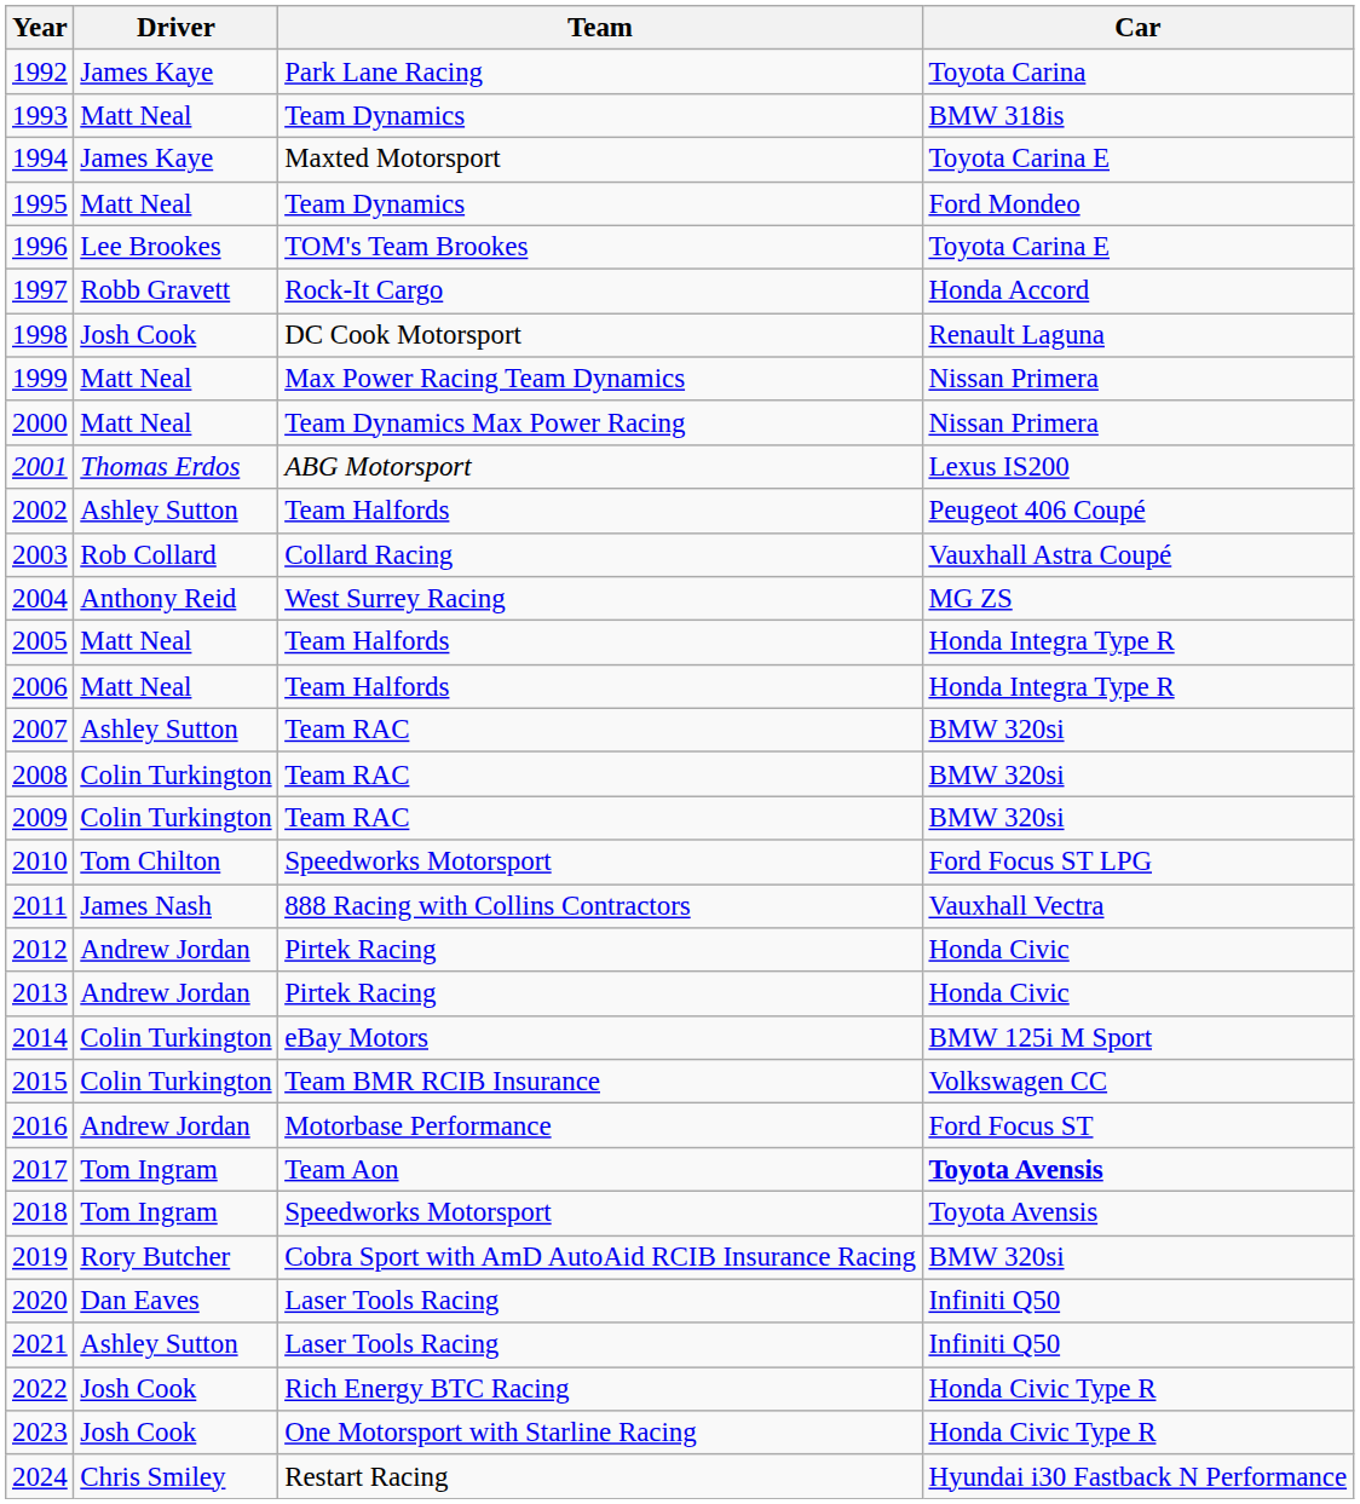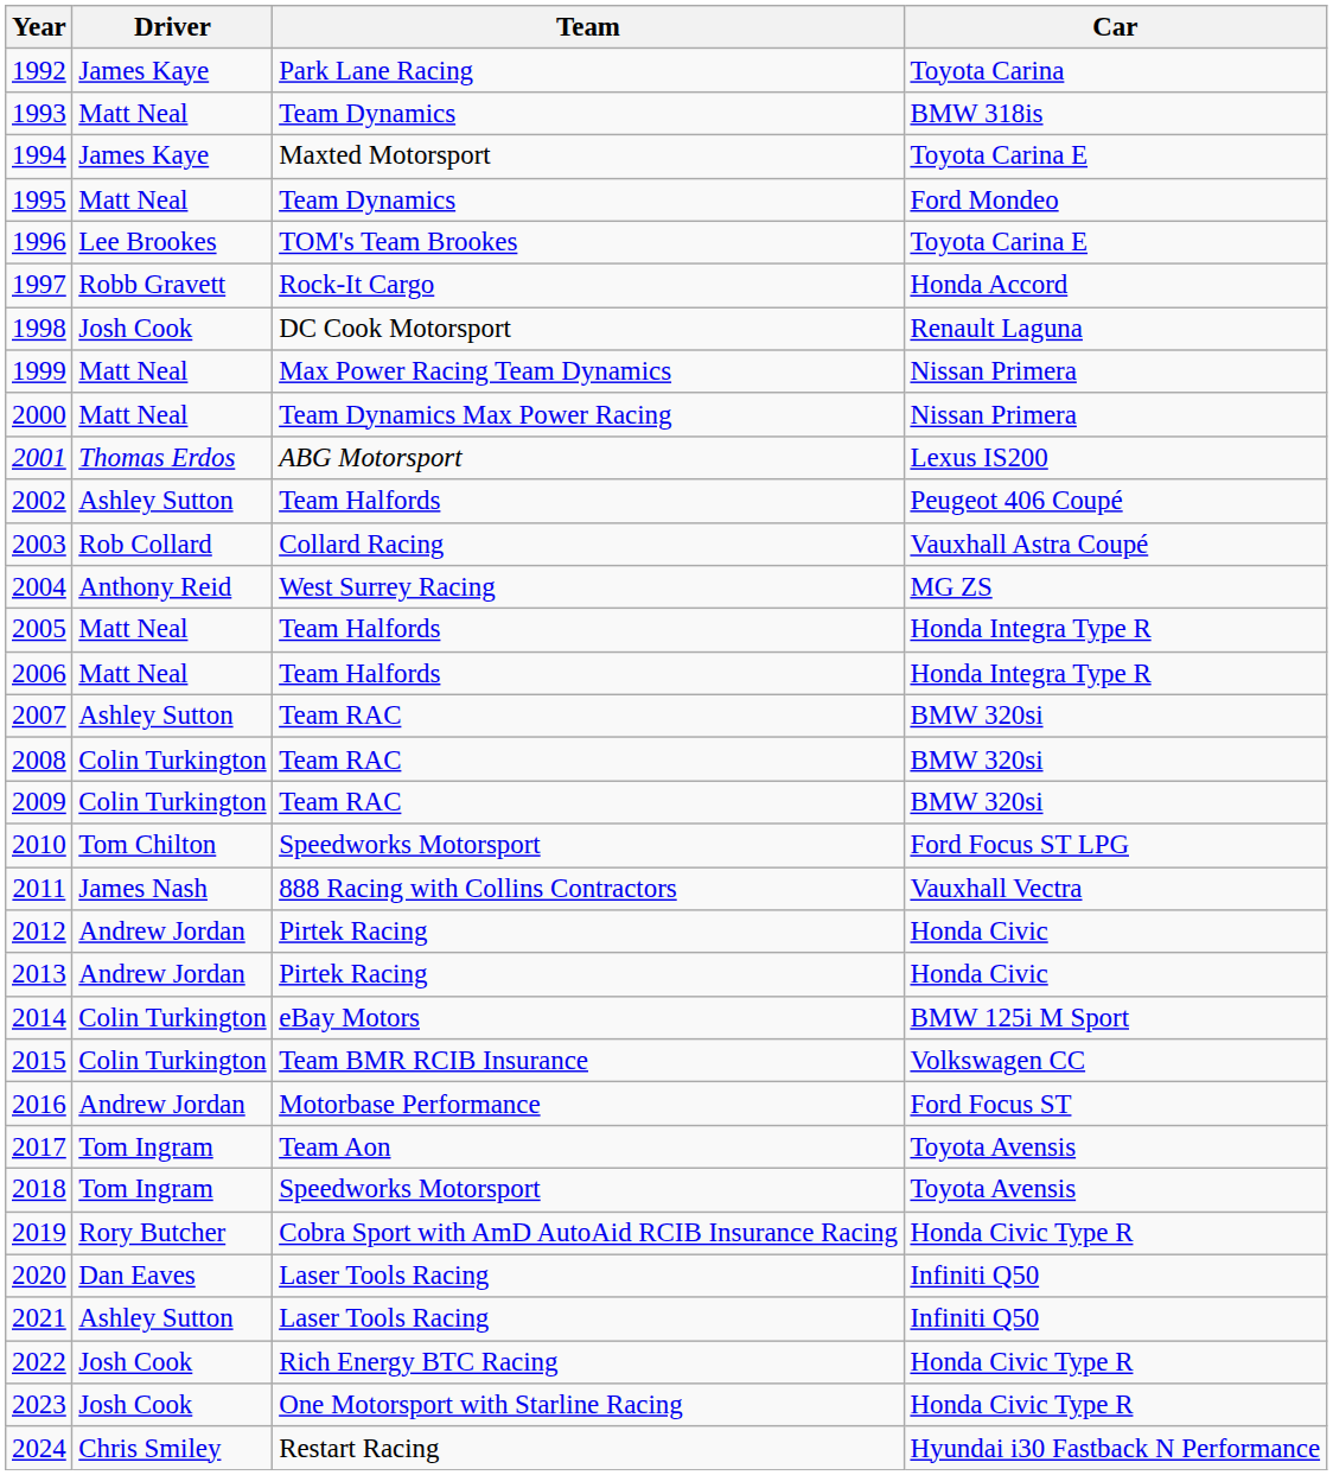 <table class="wikitable sortable">
 <tr>
 <th>Year</th>
 <th>Driver</th>
 <th>Team</th>
 <th>Car</th>
 </tr>
 <tr>
 <td align=center><a href='#'>1992</a></td>
 <td> <a href='#'>James Kaye</a></td>
 <td><a href='#'>Park Lane Racing</a></td>
 <td><a href='#'>Toyota Carina</a></td>
 </tr>
 <tr>
 <td align=center><a href='#'>1993</a></td>
 <td> <a href='#'>Matt Neal</a></td>
 <td><a href='#'>Team Dynamics</a></td>
 <td><a href='#'>BMW 318is</a></td>
 </tr>
 <tr>
 <td align=center><a href='#'>1994</a></td>
 <td> <a href='#'>James Kaye</a></td>
 <td>Maxted Motorsport</td>
 <td><a href='#'>Toyota Carina E</a></td>
 </tr>
 <tr>
 <td align=center><a href='#'>1995</a></td>
 <td> <a href='#'>Matt Neal</a></td>
 <td><a href='#'>Team Dynamics</a></td>
 <td><a href='#'>Ford Mondeo</a></td>
 </tr>
 <tr>
 <td align=center><a href='#'>1996</a></td>
 <td> <a href='#'>Lee Brookes</a></td>
 <td><a href='#'>TOM's Team Brookes</a></td>
 <td><a href='#'>Toyota Carina E</a></td>
 </tr>
 <tr>
 <td align=center><a href='#'>1997</a></td>
 <td> <a href='#'>Robb Gravett</a></td>
 <td><a href='#'>Rock-It Cargo</a></td>
 <td><a href='#'>Honda Accord</a></td>
 </tr>
 <tr>
 <td align=center><a href='#'>1998</a></td>
 <td> <a href='#'>Josh Cook</a></td>
 <td>DC Cook Motorsport</td>
 <td><a href='#'>Renault Laguna</a></td>
 </tr>
 <tr>
 <td align=center><a href='#'>1999</a></td>
 <td> <a href='#'>Matt Neal</a></td>
 <td><a href='#'>Max Power Racing Team Dynamics</a></td>
 <td><a href='#'>Nissan Primera</a></td>
 </tr>
 <tr>
 <td align=center><a href='#'>2000</a></td>
 <td> <a href='#'>Matt Neal</a></td>
 <td><a href='#'>Team Dynamics Max Power Racing</a></td>
 <td><a href='#'>Nissan Primera</a></td>
 </tr>
 <tr>
 <td align=center><em><a href='#'>2001</a></em></td>
 <td> <em><a href='#'>Thomas Erdos</a></em></td>
 <td><em>ABG Motorsport</em></td>
 <td><a href='#'>Lexus IS200</a></td>
 </tr>
 <tr>
 <td align=center><a href='#'>2002</a></td>
 <td> <a href='#'>Ashley Sutton</a></td>
 <td><a href='#'>Team Halfords</a></td>
 <td><a href='#'>Peugeot 406 Coupé</a></td>
 </tr>
 <tr>
 <td align=center><a href='#'>2003</a></td>
 <td> <a href='#'>Rob Collard</a></td>
 <td><a href='#'>Collard Racing</a></td>
 <td><a href='#'>Vauxhall Astra Coupé</a></td>
 </tr>
 <tr>
 <td align=center><a href='#'>2004</a></td>
 <td> <a href='#'>Anthony Reid</a></td>
 <td><a href='#'>West Surrey Racing</a></td>
 <td><a href='#'>MG ZS</a></td>
 </tr>
 <tr>
 <td align=center><a href='#'>2005</a></td>
 <td> <a href='#'>Matt Neal</a></td>
 <td><a href='#'>Team Halfords</a></td>
 <td><a href='#'>Honda Integra Type R</a></td>
 </tr>
 <tr>
 <td align=center><a href='#'>2006</a></td>
 <td> <a href='#'>Matt Neal</a></td>
 <td><a href='#'>Team Halfords</a></td>
 <td><a href='#'>Honda Integra Type R</a></td>
 </tr>
 <tr>
 <td align=center><a href='#'>2007</a></td>
 <td> <a href='#'>Ashley Sutton</a></td>
 <td><a href='#'>Team RAC</a></td>
 <td><a href='#'>BMW 320si</a></td>
 </tr>
 <tr>
 <td align=center><a href='#'>2008</a></td>
 <td> <a href='#'>Colin Turkington</a></td>
 <td><a href='#'>Team RAC</a></td>
 <td><a href='#'>BMW 320si</a></td>
 </tr>
 <tr>
 <td align=center><a href='#'>2009</a></td>
 <td> <a href='#'>Colin Turkington</a></td>
 <td><a href='#'>Team RAC</a></td>
 <td><a href='#'>BMW 320si</a></td>
 </tr>
 <tr>
 <td align=center><a href='#'>2010</a></td>
 <td> <a href='#'>Tom Chilton</a></td>
 <td><a href='#'>Speedworks Motorsport</a></td>
 <td><a href='#'>Ford Focus ST LPG</a></td>
 </tr>
 <tr>
 <td align=center><a href='#'>2011</a></td>
 <td> <a href='#'>James Nash</a></td>
 <td><a href='#'>888 Racing with Collins Contractors</a></td>
 <td><a href='#'>Vauxhall Vectra</a></td>
 </tr>
 <tr>
 <td align=center><a href='#'>2012</a></td>
 <td> <a href='#'>Andrew Jordan</a></td>
 <td><a href='#'>Pirtek Racing</a></td>
 <td><a href='#'>Honda Civic</a></td>
 </tr>
 <tr>
 <td align=center><a href='#'>2013</a></td>
 <td> <a href='#'>Andrew Jordan</a></td>
 <td><a href='#'>Pirtek Racing</a></td>
 <td><a href='#'>Honda Civic</a></td>
 </tr>
 <tr>
 <td align=center><a href='#'>2014</a></td>
 <td> <a href='#'>Colin Turkington</a></td>
 <td><a href='#'>eBay Motors</a></td>
 <td><a href='#'>BMW 125i M Sport</a></td>
 </tr>
 <tr>
 <td align=center><a href='#'>2015</a></td>
 <td> <a href='#'>Colin Turkington</a></td>
 <td><a href='#'>Team BMR RCIB Insurance</a></td>
 <td><a href='#'>Volkswagen CC</a></td>
 </tr>
 <tr>
 <td align=center><a href='#'>2016</a></td>
 <td> <a href='#'>Andrew Jordan</a></td>
 <td><a href='#'>Motorbase Performance</a></td>
 <td><a href='#'>Ford Focus ST</a></td>
 </tr>
 <tr>
 <td align=center><a href='#'>2017</a></td>
 <td> <a href='#'>Tom Ingram</a></td>
 <td><a href='#'>Team Aon</a></td>
-<td><strong><a href='#'>Toyota Avensis</a></strong></td>
+<td><a href='#'>Toyota Avensis</a></td>
 </tr>
 <tr>
 <td align=center><a href='#'>2018</a></td>
 <td> <a href='#'>Tom Ingram</a></td>
 <td><a href='#'>Speedworks Motorsport</a></td>
 <td><a href='#'>Toyota Avensis</a></td>
 </tr>
 <tr>
 <td align=center><a href='#'>2019</a></td>
 <td> <a href='#'>Rory Butcher</a></td>
 <td><a href='#'>Cobra Sport with AmD AutoAid RCIB Insurance Racing</a></td>
-<td><a href='#'>BMW 320si</a></td>
+<td><a href='#'>Honda Civic Type R</a></td>
 </tr>
 <tr>
 <td align=center><a href='#'>2020</a></td>
 <td> <a href='#'>Dan Eaves</a></td>
 <td><a href='#'>Laser Tools Racing</a></td>
 <td><a href='#'>Infiniti Q50</a></td>
 </tr>
 <tr>
 <td align=center><a href='#'>2021</a></td>
 <td> <a href='#'>Ashley Sutton</a></td>
 <td><a href='#'>Laser Tools Racing</a></td>
 <td><a href='#'>Infiniti Q50</a></td>
 </tr>
 <tr>
 <td align=center><a href='#'>2022</a></td>
 <td> <a href='#'>Josh Cook</a></td>
 <td><a href='#'>Rich Energy BTC Racing</a></td>
 <td><a href='#'>Honda Civic Type R</a></td>
 </tr>
 <tr>
 <td align=center><a href='#'>2023</a></td>
 <td> <a href='#'>Josh Cook</a></td>
 <td><a href='#'>One Motorsport with Starline Racing</a></td>
 <td><a href='#'>Honda Civic Type R</a></td>
 </tr>
 <tr>
 <td align=center><a href='#'>2024</a></td>
 <td> <a href='#'>Chris Smiley</a></td>
 <td>Restart Racing</td>
 <td><a href='#'>Hyundai i30 Fastback N Performance</a></td>
 </tr>
 </table>
